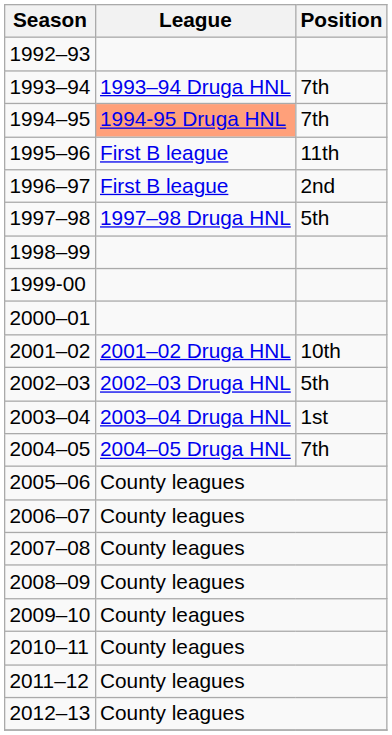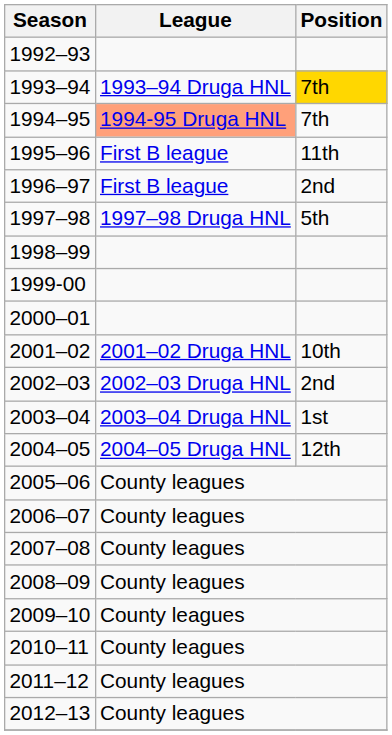 <table class="wikitable">
 <tr>
 <th>Season</th>
 <th>League</th>
 <th>Position</th>
 </tr>
 <tr>
 <td>1992–93</td>
 <td></td>
 <td></td>
 </tr>
 <tr>
 <td>1993–94</td>
 <td><a href='#'>1993–94 Druga HNL</a></td>
-<td>7th</td>
+<td style="background: gold;">7th</td>
 </tr>
 <tr>
 <td>1994–95</td>
 <td style="background: lightsalmon;"><a href='#'>1994-95 Druga HNL</a></td>
 <td>7th</td>
 </tr>
 <tr>
 <td>1995–96</td>
 <td><a href='#'>First B league</a></td>
 <td>11th</td>
 </tr>
 <tr>
 <td>1996–97</td>
 <td><a href='#'>First B league</a></td>
 <td>2nd</td>
 </tr>
 <tr>
 <td>1997–98</td>
 <td><a href='#'>1997–98 Druga HNL</a></td>
 <td>5th</td>
 </tr>
 <tr>
 <td>1998–99</td>
 <td></td>
 <td></td>
 </tr>
 <tr>
 <td>1999-00</td>
 <td></td>
 <td></td>
 </tr>
 <tr>
 <td>2000–01</td>
 <td></td>
 <td></td>
 </tr>
 <tr>
 <td>2001–02</td>
 <td><a href='#'>2001–02 Druga HNL</a></td>
 <td>10th</td>
 </tr>
 <tr>
 <td>2002–03</td>
 <td><a href='#'>2002–03 Druga HNL</a></td>
-<td>5th</td>
+<td>2nd</td>
 </tr>
 <tr>
 <td>2003–04</td>
 <td><a href='#'>2003–04 Druga HNL</a></td>
 <td>1st</td>
 </tr>
 <tr>
 <td>2004–05</td>
 <td><a href='#'>2004–05 Druga HNL</a></td>
-<td>7th</td>
+<td>12th</td>
 </tr>
 <tr>
 <td>2005–06</td>
 <td colspan=2>County leagues</td>
 </tr>
 <tr>
 <td>2006–07</td>
 <td colspan=2>County leagues</td>
 </tr>
 <tr>
 <td>2007–08</td>
 <td colspan=2>County leagues</td>
 </tr>
 <tr>
 <td>2008–09</td>
 <td colspan=2>County leagues</td>
 </tr>
 <tr>
 <td>2009–10</td>
 <td colspan=2>County leagues</td>
 </tr>
 <tr>
 <td>2010–11</td>
 <td colspan=2>County leagues</td>
 </tr>
 <tr>
 <td>2011–12</td>
 <td colspan=2>County leagues</td>
 </tr>
 <tr>
 <td>2012–13</td>
 <td colspan=2>County leagues</td>
 </tr>
 <tr>
 </tr>
 </table>
